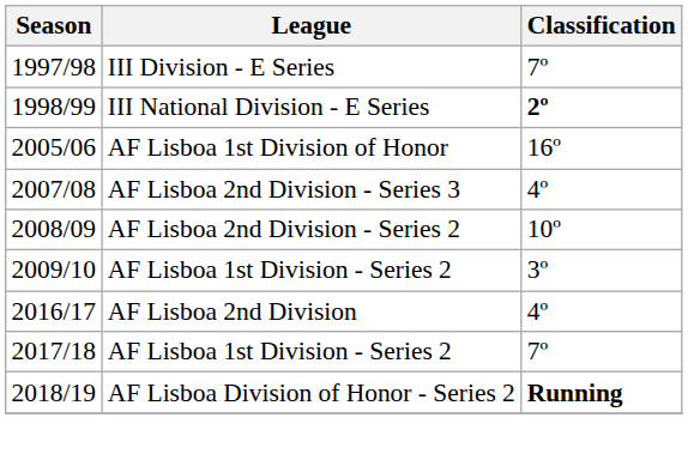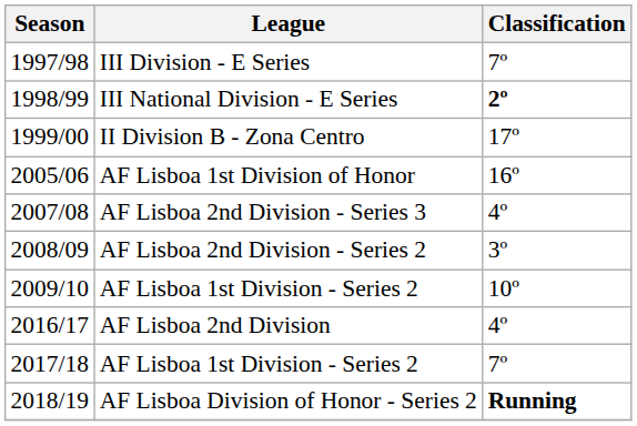 <table class="wikitable">
 <tr style="background:#f0f6fa;">
 <th><strong>Season</strong></th>
 <th><strong>League</strong></th>
 <th><strong>Classification</strong></th>
 </tr>
 <tr>
 <td style="background:#ffffff;">1997/98</td>
 <td style="background:#ffffff;">III Division - E Series</td>
 <td style="background:#ffffff;">7º </td>
 </tr>
 <tr>
 <td style="background:#ffffff;">1998/99</td>
 <td style="background:#ffffff;">III National Division - E Series</td>
 <td style="background:#ffffff;"><strong>2º </strong></td>
 </tr>
 <tr>
+<td style="background:#ffffff;">1999/00</td>
+<td style="background:#ffffff;">II Division B - Zona Centro</td>
+<td style="background:#ffffff;">17º </td>
+</tr>
+<tr>
 <td style="background:#ffffff;">2005/06</td>
 <td style="background:#ffffff;">AF Lisboa 1st Division of Honor</td>
 <td style="background:#ffffff;">16º </td>
 </tr>
 <tr>
 <td style="background:#ffffff;">2007/08</td>
 <td style="background:#ffffff;">AF Lisboa 2nd Division - Series 3</td>
 <td style="background:#ffffff;">4º </td>
 </tr>
 <tr>
 <td style="background:#ffffff;">2008/09</td>
 <td style="background:#ffffff;">AF Lisboa 2nd Division - Series 2</td>
-<td style="background:#ffffff;">10º </td>
+<td style="background:#ffffff;">3º </td>
 </tr>
 <tr>
 <td style="background:#ffffff;">2009/10</td>
 <td style="background:#ffffff;">AF Lisboa 1st Division - Series 2</td>
-<td style="background:#ffffff;">3º </td>
+<td style="background:#ffffff;">10º </td>
 </tr>
 <tr>
 <td style="background:#ffffff;">2016/17</td>
 <td style="background:#ffffff;">AF Lisboa 2nd Division</td>
 <td style="background:#ffffff;">4º </td>
 </tr>
 <tr>
 <td style="background:#ffffff;">2017/18</td>
 <td style="background:#ffffff;">AF Lisboa 1st Division - Series 2</td>
 <td style="background:#ffffff;">7º </td>
 </tr>
 <tr>
 <td style="background:#ffffff;">2018/19</td>
 <td style="background:#ffffff;">AF Lisboa Division of Honor - Series 2</td>
 <td style="background:#ffffff;"><strong>Running</strong> </td>
 </tr>
 <tr>
 </tr>
 </table>
